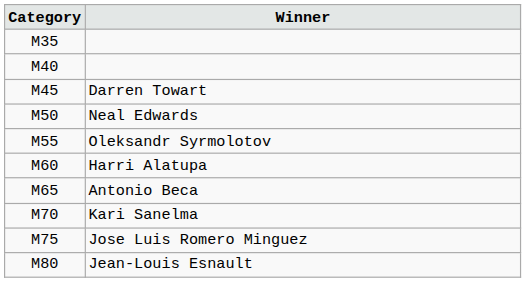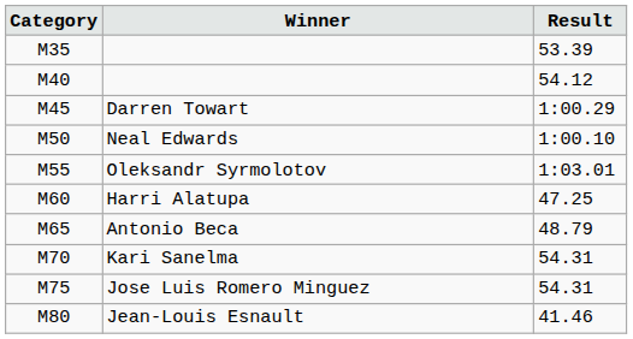 <table class="wikitable" width=35%>
 <tr>
 <td width=15% align="center" bgcolor=#E3E7E6><strong>Category</strong></td>
 <td align="center" bgcolor=#E3E7E6> <strong>Winner</strong></td>
+<td width=15% align="center" bgcolor=#E3E7E6><strong>Result</strong></td>
 </tr>
 <tr>
 <td align="center">M35</td>
 <td> </td>
+<td>53.39</td>
 </tr>
 <tr>
 <td align="center">M40</td>
 <td> </td>
+<td>54.12</td>
 </tr>
 <tr>
 <td align="center">M45</td>
 <td> Darren Towart</td>
+<td>1:00.29</td>
 </tr>
 <tr>
 <td align="center">M50</td>
 <td> Neal Edwards</td>
+<td>1:00.10</td>
 </tr>
 <tr>
 <td align="center">M55</td>
 <td> Oleksandr Syrmolotov</td>
+<td>1:03.01</td>
 </tr>
 <tr>
 <td align="center">M60</td>
 <td> Harri Alatupa</td>
+<td>47.25</td>
 </tr>
 <tr>
 <td align="center">M65</td>
 <td> Antonio Beca</td>
+<td>48.79</td>
 </tr>
 <tr>
 <td align="center">M70</td>
 <td> Kari Sanelma</td>
+<td>54.31</td>
 </tr>
 <tr>
 <td align="center">M75</td>
 <td> Jose Luis Romero Minguez</td>
+<td>54.31</td>
 </tr>
 <tr>
 <td align="center">M80</td>
 <td> Jean-Louis Esnault</td>
+<td>41.46</td>
 </tr>
 </table>
